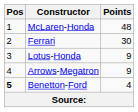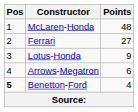 <table class="wikitable" style="font-size: 95%;">
 <tr>
 <th>Pos</th>
 <th>Constructor</th>
 <th>Points</th>
 </tr>
 <tr>
 <td>1</td>
 <td> <a href='#'>McLaren</a>-<a href='#'>Honda</a></td>
 <td align=right>48</td>
 </tr>
 <tr>
 <td>2</td>
 <td> <a href='#'>Ferrari</a></td>
-<td align=right>30</td>
+<td align=right>27</td>
 </tr>
 <tr>
 <td>3</td>
 <td> <a href='#'>Lotus</a>-<a href='#'>Honda</a></td>
 <td align=right>9</td>
 </tr>
 <tr>
 <td>4</td>
 <td> <a href='#'>Arrows</a>-<a href='#'>Megatron</a></td>
-<td align=right>9</td>
+<td align=right>6</td>
 </tr>
 <tr>
 <td><strong>5</strong></td>
 <td> <a href='#'>Benetton</a>-<a href='#'>Ford</a></td>
 <td align=right>4</td>
 </tr>
 <tr>
 <th colspan=4>Source: </th>
 </tr>
 </table>
